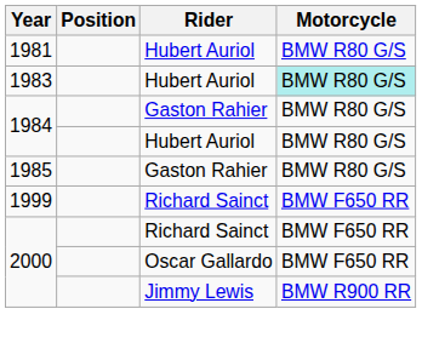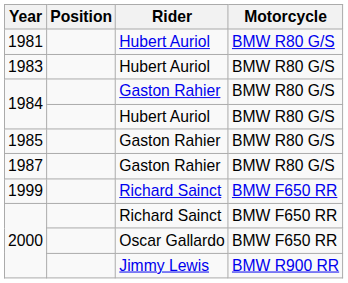 <table class="wikitable">
 <tr>
 <th>Year</th>
 <th>Position</th>
 <th>Rider</th>
 <th>Motorcycle</th>
 </tr>
 <tr>
 <td>1981</td>
 <td></td>
 <td> <a href='#'>Hubert Auriol</a></td>
 <td><a href='#'>BMW R80 G/S</a></td>
 </tr>
 <tr>
 <td>1983</td>
 <td></td>
 <td> Hubert Auriol</td>
-<td style="background: paleturquoise;">BMW R80 G/S</td>
+<td>BMW R80 G/S</td>
 </tr>
 <tr>
 <td rowspan=2>1984</td>
 <td></td>
 <td> <a href='#'>Gaston Rahier</a></td>
 <td>BMW R80 G/S</td>
 </tr>
 <tr>
 <td></td>
 <td> Hubert Auriol</td>
 <td>BMW R80 G/S</td>
 </tr>
 <tr>
 <td>1985</td>
+<td></td>
+<td> Gaston Rahier</td>
+<td>BMW R80 G/S</td>
+</tr>
+<tr>
+<td>1987</td>
 <td></td>
 <td> Gaston Rahier</td>
 <td>BMW R80 G/S</td>
 </tr>
 <tr>
 <td>1999</td>
 <td></td>
 <td> <a href='#'>Richard Sainct</a></td>
 <td><a href='#'>BMW F650 RR</a></td>
 </tr>
 <tr>
 <td rowspan=3>2000</td>
 <td></td>
 <td> Richard Sainct</td>
 <td>BMW F650 RR</td>
 </tr>
 <tr>
 <td></td>
 <td> Oscar Gallardo</td>
 <td>BMW F650 RR</td>
 </tr>
 <tr>
 <td></td>
 <td> <a href='#'>Jimmy Lewis</a></td>
 <td><a href='#'>BMW R900 RR</a></td>
 </tr>
 </table>
